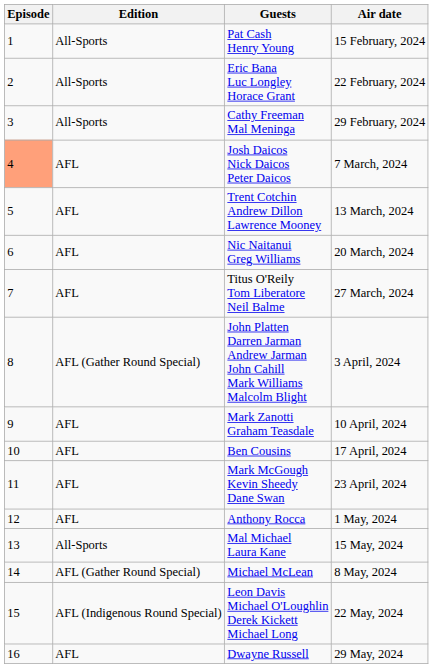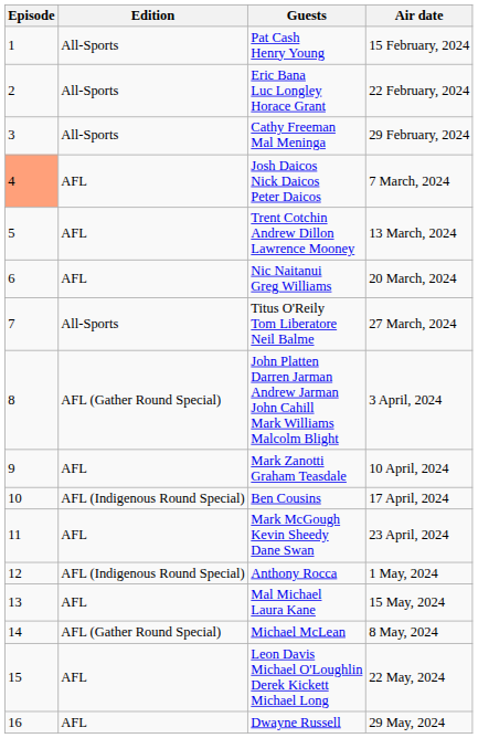 <table class="wikitable">
 <tr>
 <th>Episode</th>
 <th>Edition</th>
 <th>Guests</th>
 <th>Air date</th>
 </tr>
 <tr>
 <td>1</td>
 <td>All-Sports</td>
 <td><a href='#'>Pat Cash</a><br><a href='#'>Henry Young</a></td>
 <td>15 February, 2024</td>
 </tr>
 <tr>
 <td>2</td>
 <td>All-Sports</td>
 <td><a href='#'>Eric Bana</a><br><a href='#'>Luc Longley</a><br><a href='#'>Horace Grant</a></td>
 <td>22 February, 2024</td>
 </tr>
 <tr>
 <td>3</td>
 <td>All-Sports</td>
 <td><a href='#'>Cathy Freeman</a><br><a href='#'>Mal Meninga</a></td>
 <td>29 February, 2024</td>
 </tr>
 <tr>
 <td style="background: lightsalmon;">4</td>
 <td>AFL</td>
 <td><a href='#'>Josh Daicos</a><br><a href='#'>Nick Daicos</a><br><a href='#'>Peter Daicos</a></td>
 <td>7 March, 2024</td>
 </tr>
 <tr>
 <td>5</td>
 <td>AFL</td>
 <td><a href='#'>Trent Cotchin</a><br><a href='#'>Andrew Dillon</a><br><a href='#'>Lawrence Mooney</a></td>
 <td>13 March, 2024</td>
 </tr>
 <tr>
 <td>6</td>
 <td>AFL</td>
 <td><a href='#'>Nic Naitanui</a><br><a href='#'>Greg Williams</a></td>
 <td>20 March, 2024</td>
 </tr>
 <tr>
 <td>7</td>
-<td>AFL</td>
+<td>All-Sports</td>
 <td>Titus O'Reily<br><a href='#'>Tom Liberatore</a><br><a href='#'>Neil Balme</a></td>
 <td>27 March, 2024</td>
 </tr>
 <tr>
 <td>8</td>
 <td>AFL (Gather Round Special)</td>
 <td><a href='#'>John Platten</a><br><a href='#'>Darren Jarman</a><br><a href='#'>Andrew Jarman</a><br><a href='#'>John Cahill</a><br><a href='#'>Mark Williams</a><br><a href='#'>Malcolm Blight</a></td>
 <td>3 April, 2024</td>
 </tr>
 <tr>
 <td>9</td>
 <td>AFL</td>
 <td><a href='#'>Mark Zanotti</a><br><a href='#'>Graham Teasdale</a></td>
 <td>10 April, 2024</td>
 </tr>
 <tr>
 <td>10</td>
-<td>AFL</td>
+<td>AFL (Indigenous Round Special)</td>
 <td><a href='#'>Ben Cousins</a></td>
 <td>17 April, 2024</td>
 </tr>
 <tr>
 <td>11</td>
 <td>AFL</td>
 <td><a href='#'>Mark McGough</a><br><a href='#'>Kevin Sheedy</a><br><a href='#'>Dane Swan</a></td>
 <td>23 April, 2024</td>
 </tr>
 <tr>
 <td>12</td>
-<td>AFL</td>
+<td>AFL (Indigenous Round Special)</td>
 <td><a href='#'>Anthony Rocca</a></td>
 <td>1 May, 2024</td>
 </tr>
 <tr>
 <td>13</td>
-<td>All-Sports</td>
+<td>AFL</td>
 <td><a href='#'>Mal Michael</a><br><a href='#'>Laura Kane</a></td>
 <td>15 May, 2024</td>
 </tr>
 <tr>
 <td>14</td>
 <td>AFL (Gather Round Special)</td>
 <td><a href='#'>Michael McLean</a></td>
 <td>8 May, 2024</td>
 </tr>
 <tr>
 <td>15</td>
-<td>AFL (Indigenous Round Special)</td>
+<td>AFL</td>
 <td><a href='#'>Leon Davis</a><br><a href='#'>Michael O'Loughlin</a><br><a href='#'>Derek Kickett</a><br><a href='#'>Michael Long</a></td>
 <td>22 May, 2024</td>
 </tr>
 <tr>
 <td>16</td>
 <td>AFL</td>
 <td><a href='#'>Dwayne Russell</a></td>
 <td>29 May, 2024</td>
 </tr>
 </table>
